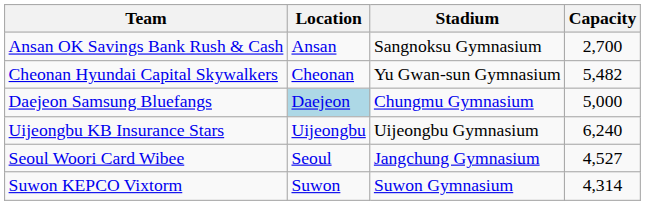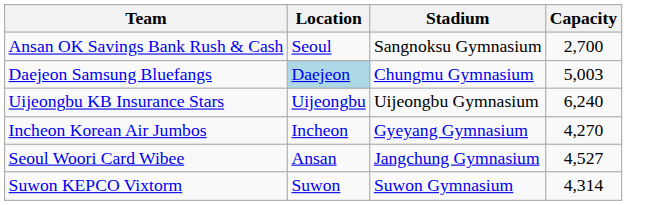 <table class="wikitable sortable" style="text-align: left;">
 <tr>
 <th>Team</th>
 <th>Location</th>
 <th>Stadium</th>
 <th>Capacity</th>
 </tr>
 <tr>
 <td><a href='#'>Ansan OK Savings Bank Rush & Cash</a></td>
-<td><a href='#'>Ansan</a></td>
+<td><a href='#'>Seoul</a></td>
 <td>Sangnoksu Gymnasium</td>
 <td align="center">2,700 <small>  </small></td>
-</tr>
-<tr>
-<td><a href='#'>Cheonan Hyundai Capital Skywalkers</a></td>
-<td><a href='#'>Cheonan</a></td>
-<td>Yu Gwan-sun Gymnasium</td>
-<td align="center">5,482 <small> </small></td>
 </tr>
 <tr>
 <td><a href='#'>Daejeon Samsung Bluefangs</a></td>
 <td style="background: lightblue;"><a href='#'>Daejeon</a></td>
 <td><a href='#'>Chungmu Gymnasium</a></td>
-<td align="center">5,000 <small> </small></td>
+<td align="center">5,003 <small> </small></td>
 </tr>
 <tr>
 <td><a href='#'>Uijeongbu KB Insurance Stars</a></td>
 <td><a href='#'>Uijeongbu</a></td>
 <td>Uijeongbu Gymnasium</td>
 <td align="center">6,240 <small> </small></td>
 </tr>
 <tr>
+<td><a href='#'>Incheon Korean Air Jumbos</a></td>
+<td><a href='#'>Incheon</a></td>
+<td><a href='#'>Gyeyang Gymnasium</a></td>
+<td align="center">4,270 <small>   </small></td>
+</tr>
+<tr>
 <td><a href='#'>Seoul Woori Card Wibee</a></td>
-<td><a href='#'>Seoul</a></td>
+<td><a href='#'>Ansan</a></td>
 <td><a href='#'>Jangchung Gymnasium</a></td>
 <td align="center">4,527 <small> </small></td>
 </tr>
 <tr>
 <td><a href='#'>Suwon KEPCO Vixtorm</a></td>
 <td><a href='#'>Suwon</a></td>
 <td><a href='#'>Suwon Gymnasium</a></td>
 <td align="center">4,314 <small> </small></td>
 </tr>
 </table>
